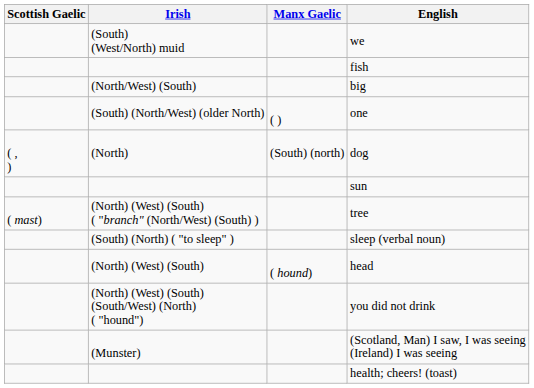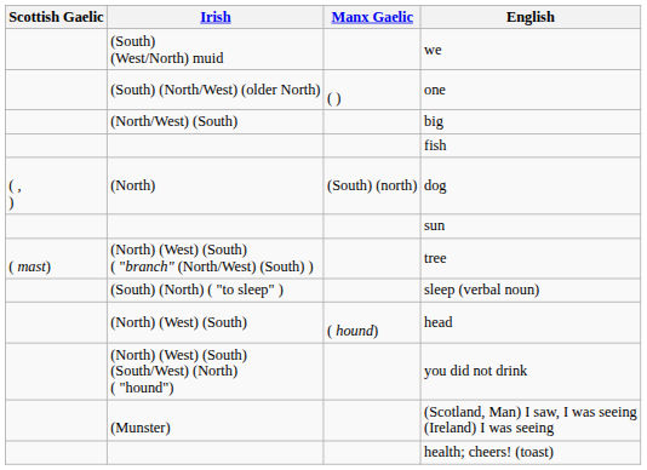 <table class="wikitable">
 <tr>
 <th>Scottish Gaelic</th>
 <th><a href='#'>Irish</a></th>
 <th><a href='#'>Manx Gaelic</a></th>
 <th>English</th>
 </tr>
 <tr>
 <td> </td>
 <td>(South)  <br>(West/North) muid </td>
 <td> </td>
 <td>we</td>
 </tr>
 <tr>
 <td> </td>
-<td> </td>
-<td> </td>
-<td>fish</td>
+<td> (South)  (North/West)  (older North) </td>
+<td> <br>( )</td>
+<td>one</td>
 </tr>
 <tr>
 <td> </td>
 <td> (North/West)  (South) </td>
 <td> </td>
 <td>big</td>
 </tr>
 <tr>
 <td> </td>
-<td> (South)  (North/West)  (older North) </td>
-<td> <br>( )</td>
-<td>one</td>
+<td> </td>
+<td> </td>
+<td>fish</td>
 </tr>
 <tr>
 <td> <br>( ,<br> )</td>
 <td> (North)  </td>
 <td> (South)  (north) </td>
 <td>dog</td>
 </tr>
 <tr>
 <td> </td>
 <td> </td>
 <td> </td>
 <td>sun</td>
 </tr>
 <tr>
 <td> <br>(  <em>mast</em>)</td>
 <td> (North)  (West)  (South) <br>( "<em>branch"</em> (North/West)  (South) )</td>
 <td> </td>
 <td>tree</td>
 </tr>
 <tr>
 <td> </td>
 <td> (South)  (North) ( "to sleep" )</td>
 <td> </td>
 <td>sleep (verbal noun)</td>
 </tr>
 <tr>
 <td> </td>
 <td> (North)  (West)  (South) </td>
 <td> <br>(  <em>hound</em>)</td>
 <td>head</td>
 </tr>
 <tr>
 <td> </td>
 <td> (North)  (West)  (South) <br> (South/West)  (North) <br>(  "hound")</td>
 <td> </td>
 <td>you did not drink</td>
 </tr>
 <tr>
 <td> </td>
 <td> <br>(Munster)  </td>
 <td> </td>
 <td>(Scotland, Man) I saw, I was seeing<br> (Ireland) I was seeing</td>
 </tr>
 <tr>
 <td> </td>
 <td> </td>
 <td> </td>
 <td>health; cheers! (toast)</td>
 </tr>
 </table>
